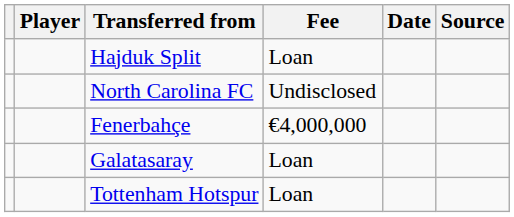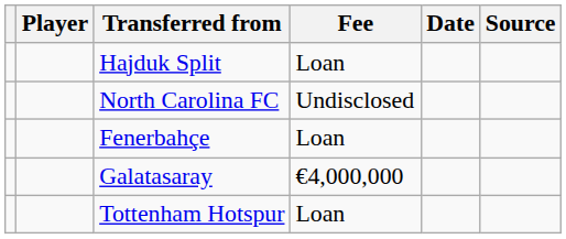 <table class="wikitable plainrowheaders sortable">
 <tr>
 <th></th>
 <th scope="col">Player</th>
 <th>Transferred from</th>
 <th style="width: 80px;">Fee</th>
 <th scope="col">Date</th>
 <th scope="col">Source</th>
 </tr>
 <tr>
 <td align="center"></td>
 <td> </td>
 <td> <a href='#'>Hajduk Split</a></td>
 <td>Loan</td>
 <td></td>
 <td></td>
 </tr>
 <tr>
 <td align="center"></td>
 <td> </td>
 <td> <a href='#'>North Carolina FC</a></td>
 <td>Undisclosed</td>
 <td></td>
 <td></td>
 </tr>
 <tr>
 <td align="center"></td>
 <td> </td>
 <td> <a href='#'>Fenerbahçe</a></td>
-<td>€4,000,000</td>
+<td>Loan</td>
 <td></td>
 <td></td>
 </tr>
 <tr>
 <td align="center"></td>
 <td> </td>
 <td> <a href='#'>Galatasaray</a></td>
-<td>Loan</td>
+<td>€4,000,000</td>
 <td></td>
 <td></td>
 </tr>
 <tr>
 <td align="center"></td>
 <td> </td>
 <td> <a href='#'>Tottenham Hotspur</a></td>
 <td>Loan</td>
 <td></td>
 <td></td>
 </tr>
 </table>
